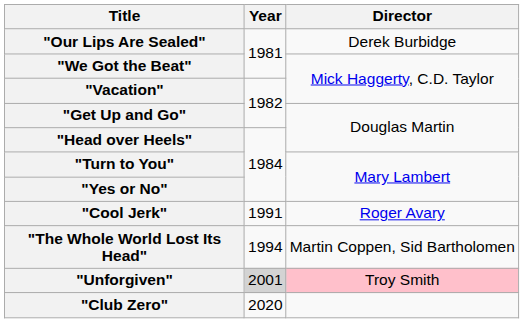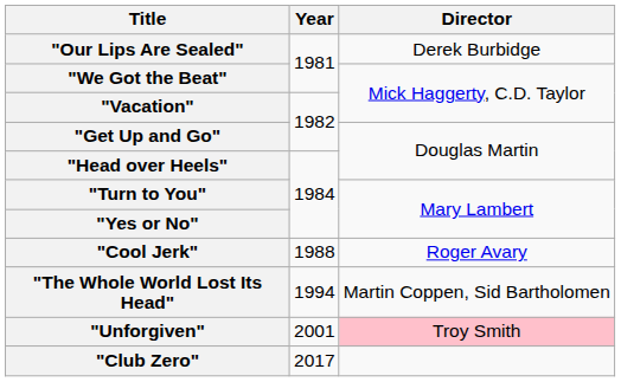 <table class="wikitable plainrowheaders" style="text-align:center;">
 <tr>
 <th scope="col" style="width:15em;">Title</th>
 <th scope="col">Year</th>
 <th>Director</th>
 </tr>
 <tr>
 <th scope="row">"Our Lips Are Sealed"</th>
 <td rowspan="2">1981</td>
 <td>Derek Burbidge</td>
 </tr>
 <tr>
 <th scope="row">"We Got the Beat"</th>
 <td rowspan="2"><a href='#'>Mick Haggerty</a>, C.D. Taylor</td>
 </tr>
 <tr>
 <th scope="row">"Vacation"</th>
 <td rowspan="2">1982</td>
 </tr>
 <tr>
 <th scope="row">"Get Up and Go"</th>
 <td rowspan="2">Douglas Martin</td>
 </tr>
 <tr>
 <th scope="row">"Head over Heels"</th>
 <td rowspan="3">1984</td>
 </tr>
 <tr>
 <th scope="row">"Turn to You"</th>
 <td rowspan="2"><a href='#'>Mary Lambert</a></td>
 </tr>
 <tr>
 <th scope="row">"Yes or No"</th>
 </tr>
 <tr>
 <th scope="row">"Cool Jerk"</th>
-<td>1991</td>
+<td>1988</td>
 <td><a href='#'>Roger Avary</a></td>
 </tr>
 <tr>
 <th scope="row">"The Whole World Lost Its Head"</th>
 <td>1994</td>
 <td>Martin Coppen, Sid Bartholomen</td>
 </tr>
 <tr>
 <th scope="row">"Unforgiven"</th>
-<td style="background: lightgrey;">2001</td>
+<td>2001</td>
 <td style="background: pink;">Troy Smith</td>
 </tr>
 <tr>
 <th scope="row">"Club Zero"</th>
-<td>2020</td>
+<td>2017</td>
 <td></td>
 </tr>
 </table>
